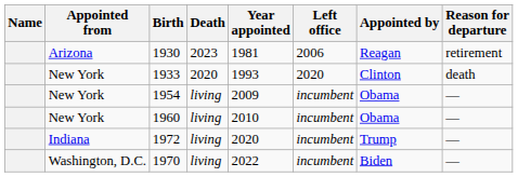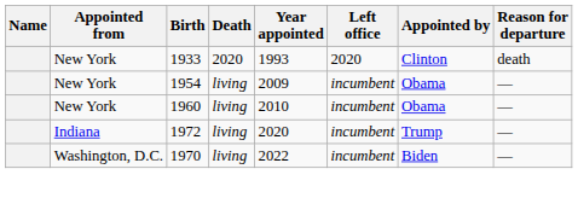 <table class="wikitable sortable collapsible plainrowheaders" border="1">
 <tr>
 <th scope="col">Name</th>
 <th scope="col">Appointed<br>from</th>
 <th scope="col">Birth</th>
 <th scope="col">Death</th>
 <th scope="col">Year<br>appointed</th>
 <th scope="col">Left<br>office</th>
 <th scope="col">Appointed by</th>
 <th scope="col">Reason for<br>departure</th>
-</tr>
-<tr>
-<th scope="row"></th>
-<td><a href='#'>Arizona</a></td>
-<td>1930</td>
-<td>2023</td>
-<td>1981</td>
-<td>2006</td>
-<td><a href='#'>Reagan</a></td>
-<td>retirement</td>
 </tr>
 <tr>
 <th scope="row"></th>
 <td>New York</td>
 <td>1933</td>
 <td>2020</td>
 <td>1993</td>
 <td>2020</td>
 <td><a href='#'>Clinton</a></td>
 <td>death</td>
 </tr>
 <tr>
 <th scope="row"></th>
 <td>New York</td>
 <td>1954</td>
 <td><em>living</em></td>
 <td>2009</td>
 <td><em>incumbent</em></td>
 <td><a href='#'>Obama</a></td>
 <td>—</td>
 </tr>
 <tr>
 <th scope="row"></th>
 <td>New York</td>
 <td>1960</td>
 <td><em>living</em></td>
 <td>2010</td>
 <td><em>incumbent</em></td>
 <td><a href='#'>Obama</a></td>
 <td>—</td>
 </tr>
 <tr>
 <th scope="row"></th>
 <td><a href='#'>Indiana</a></td>
 <td>1972</td>
 <td><em>living</em></td>
 <td>2020</td>
 <td><em>incumbent</em></td>
 <td><a href='#'>Trump</a></td>
 <td>—</td>
 </tr>
 <tr>
 <th scope="row"></th>
 <td>Washington, D.C.</td>
 <td>1970</td>
 <td><em>living</em></td>
 <td>2022</td>
 <td><em>incumbent</em></td>
 <td><a href='#'>Biden</a></td>
 <td>—</td>
 </tr>
 </table>
